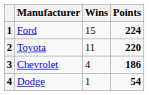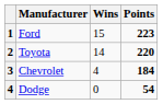 <table class="wikitable" style="font-size: 95%;">
 <tr>
 <th></th>
 <th>Manufacturer</th>
 <th>Wins</th>
 <th>Points</th>
 </tr>
 <tr>
 <th>1</th>
 <td><a href='#'>Ford</a></td>
 <td>15</td>
-<td align="right"><strong>224</strong></td>
+<td align="right"><strong>223</strong></td>
 </tr>
 <tr>
 <th>2</th>
 <td><a href='#'>Toyota</a></td>
-<td>11</td>
+<td>14</td>
 <td align="right"><strong>220</strong></td>
 </tr>
 <tr>
 <th>3</th>
 <td><a href='#'>Chevrolet</a></td>
 <td>4</td>
-<td align="right"><strong>186</strong></td>
+<td align="right"><strong>184</strong></td>
 </tr>
 <tr>
 <th>4</th>
 <td><a href='#'>Dodge</a></td>
-<td>1</td>
+<td>0</td>
 <td align="right"><strong>54</strong></td>
 </tr>
 </table>
